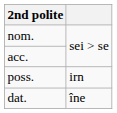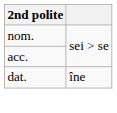 <table class="wikitable">
 <tr>
 <th>2nd polite</th>
 <th></th>
 </tr>
 <tr>
 <td>nom.</td>
 <td rowspan="2">sei > se</td>
 </tr>
 <tr>
 <td>acc.</td>
 </tr>
 <tr>
-<td>poss.</td>
-<td>irn</td>
-</tr>
-<tr>
 <td>dat.</td>
 <td>îne</td>
 </tr>
 </table>
